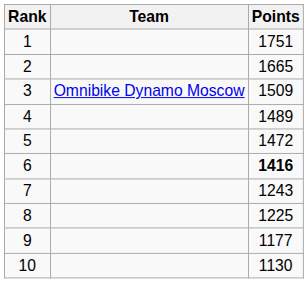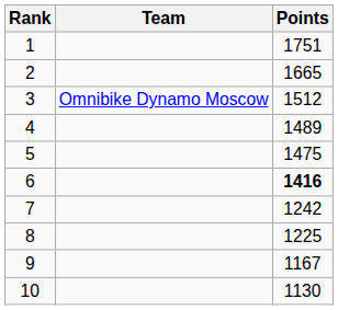 <table class="wikitable sortable">
 <tr>
 <th>Rank</th>
 <th>Team</th>
 <th>Points</th>
 </tr>
 <tr>
 <td align=center>1</td>
 <td></td>
 <td align=center>1751</td>
 </tr>
 <tr>
 <td align=center>2</td>
 <td></td>
 <td align=center>1665</td>
 </tr>
 <tr>
 <td align=center>3</td>
 <td><a href='#'>Omnibike Dynamo Moscow</a></td>
-<td align=center>1509</td>
+<td align=center>1512</td>
 </tr>
 <tr>
 <td align=center>4</td>
 <td></td>
 <td align=center>1489</td>
 </tr>
 <tr>
 <td align=center>5</td>
 <td></td>
-<td align=center>1472</td>
+<td align=center>1475</td>
 </tr>
 <tr>
 <td align=center>6</td>
 <td></td>
 <td align=center><strong>1416</strong></td>
 </tr>
 <tr>
 <td align=center>7</td>
 <td></td>
-<td align=center>1243</td>
+<td align=center>1242</td>
 </tr>
 <tr>
 <td align=center>8</td>
 <td></td>
 <td align=center>1225</td>
 </tr>
 <tr>
 <td align=center>9</td>
 <td></td>
-<td align=center>1177</td>
+<td align=center>1167</td>
 </tr>
 <tr>
 <td align=center>10</td>
 <td></td>
 <td align=center>1130</td>
 </tr>
 </table>
